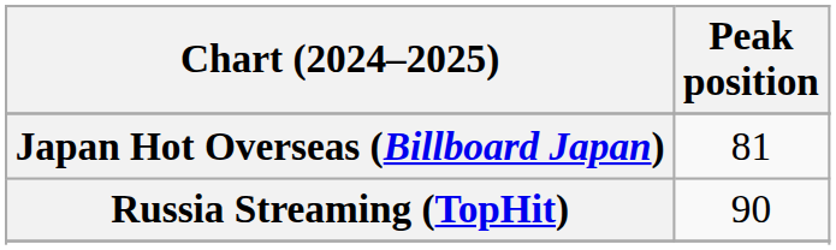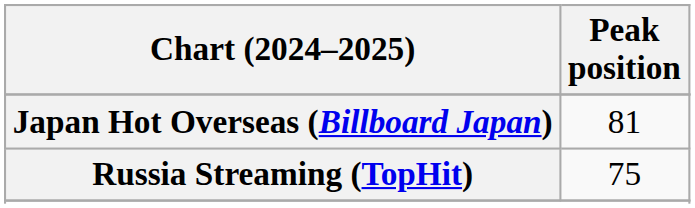 <table class="wikitable sortable plainrowheaders" style="text-align:center">
 <tr>
 <th scope="col">Chart (2024–2025)</th>
 <th scope="col">Peak<br>position</th>
 </tr>
 <tr>
 </tr>
 <tr>
 </tr>
 <tr>
 <th scope="row">Japan Hot Overseas (<em><a href='#'>Billboard Japan</a></em>)</th>
 <td>81</td>
 </tr>
 <tr>
 <th scope="row">Russia Streaming (<a href='#'>TopHit</a>)</th>
-<td>90</td>
+<td>75</td>
 </tr>
 <tr>
 </tr>
 <tr>
 </tr>
 <tr>
 </tr>
 </table>
